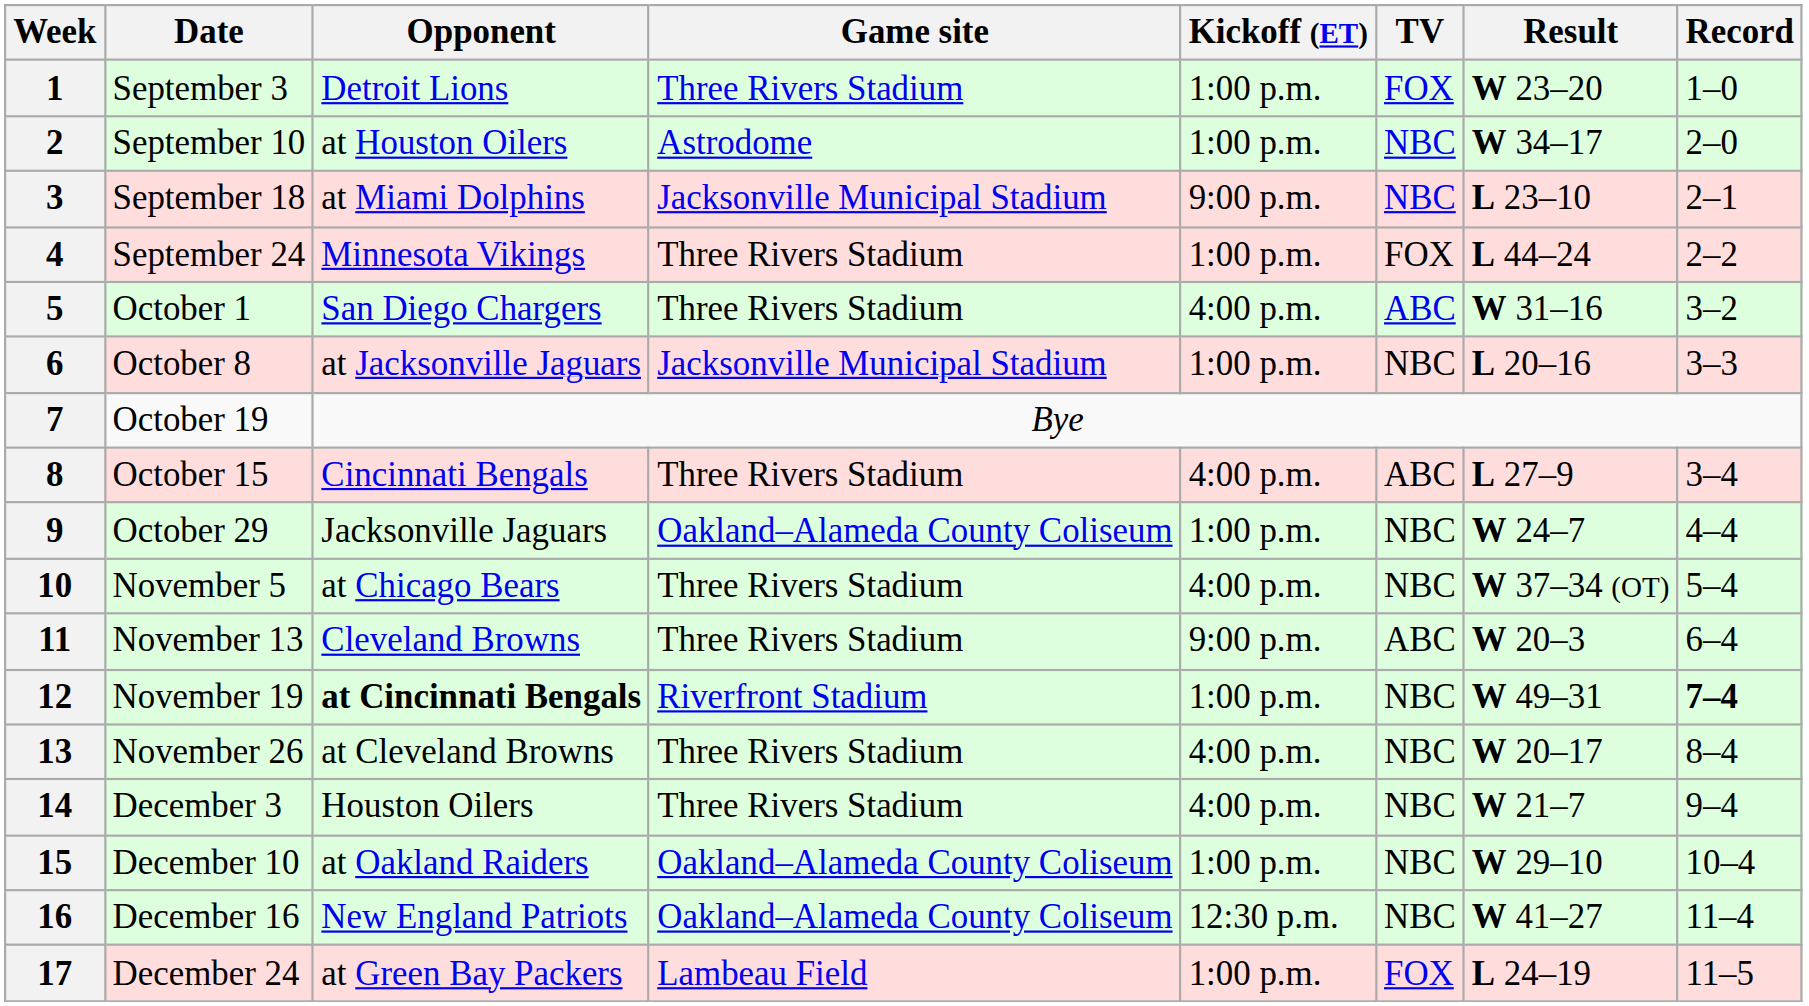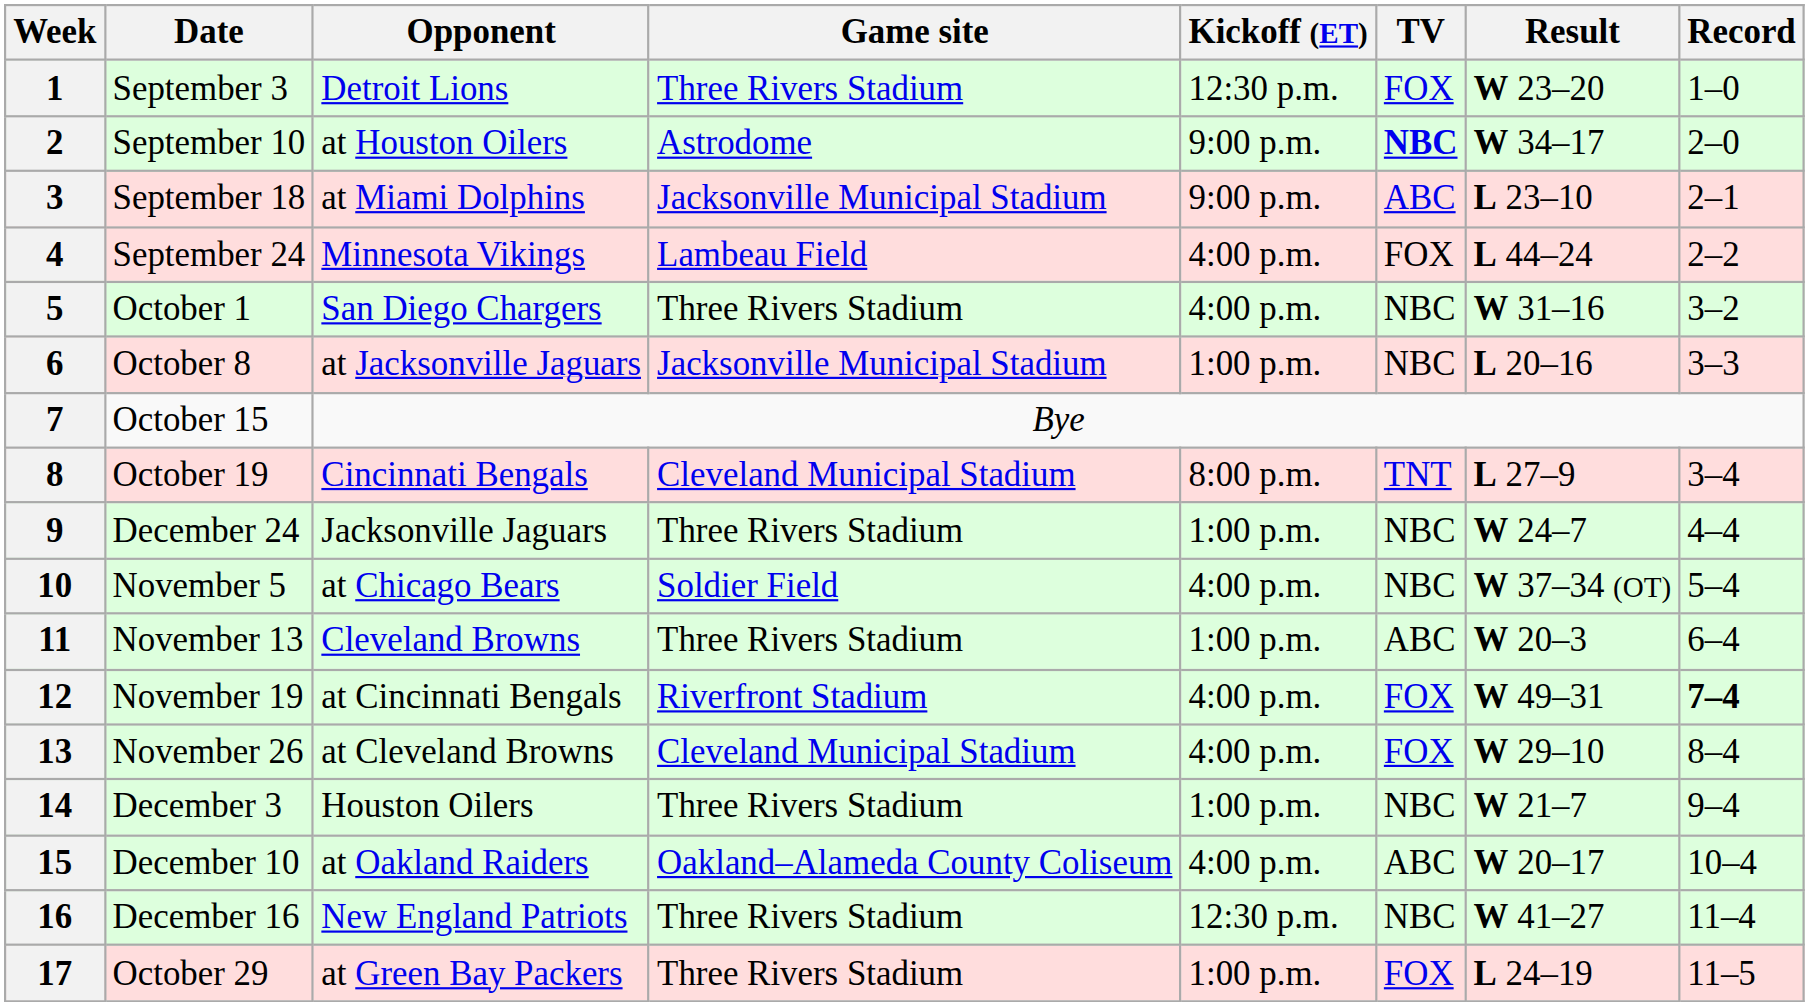 <table class="wikitable">
 <tr>
 <th>Week</th>
 <th>Date</th>
 <th>Opponent</th>
 <th>Game site</th>
 <th>Kickoff <small>(<a href='#'>ET</a>)</small></th>
 <th>TV</th>
 <th>Result</th>
 <th>Record</th>
 </tr>
 <tr style="background: #ddffdd;">
 <th>1</th>
 <td>September 3</td>
 <td><a href='#'>Detroit Lions</a></td>
 <td><a href='#'>Three Rivers Stadium</a></td>
-<td>1:00 p.m.</td>
+<td>12:30 p.m.</td>
 <td><a href='#'>FOX</a></td>
 <td><strong>W</strong> 23–20</td>
 <td>1–0</td>
 </tr>
 <tr style="background: #ddffdd;">
 <th>2</th>
 <td>September 10</td>
 <td>at <a href='#'>Houston Oilers</a></td>
 <td><a href='#'>Astrodome</a></td>
-<td>1:00 p.m.</td>
-<td><a href='#'>NBC</a></td>
+<td>9:00 p.m.</td>
+<td><strong><a href='#'>NBC</a></strong></td>
 <td><strong>W</strong> 34–17</td>
 <td>2–0</td>
 </tr>
 <tr style="background:#ffdddd;">
 <th>3</th>
 <td>September 18</td>
 <td>at <a href='#'>Miami Dolphins</a></td>
 <td><a href='#'>Jacksonville Municipal Stadium</a></td>
 <td>9:00 p.m.</td>
-<td><a href='#'>NBC</a></td>
+<td><a href='#'>ABC</a></td>
 <td><strong>L</strong> 23–10</td>
 <td>2–1</td>
 </tr>
 <tr style="background:#ffdddd;">
 <th>4</th>
 <td>September 24</td>
 <td><a href='#'>Minnesota Vikings</a></td>
-<td>Three Rivers Stadium</td>
-<td>1:00 p.m.</td>
+<td><a href='#'>Lambeau Field</a></td>
+<td>4:00 p.m.</td>
 <td>FOX</td>
 <td><strong>L</strong> 44–24</td>
 <td>2–2</td>
 </tr>
 <tr style="background: #ddffdd;">
 <th>5</th>
 <td>October 1</td>
 <td><a href='#'>San Diego Chargers</a></td>
 <td>Three Rivers Stadium</td>
 <td>4:00 p.m.</td>
-<td><a href='#'>ABC</a></td>
+<td>NBC</td>
 <td><strong>W</strong> 31–16</td>
 <td>3–2</td>
 </tr>
 <tr style="background:#ffdddd;">
 <th>6</th>
 <td>October 8</td>
 <td>at <a href='#'>Jacksonville Jaguars</a></td>
 <td><a href='#'>Jacksonville Municipal Stadium</a></td>
 <td>1:00 p.m.</td>
 <td>NBC</td>
 <td><strong>L</strong> 20–16</td>
 <td>3–3</td>
 </tr>
 <tr>
 <th>7</th>
-<td>October 19</td>
+<td>October 15</td>
 <td colspan=6 align="center"><em>Bye</em></td>
 </tr>
 <tr style="background:#ffdddd;">
 <th>8</th>
-<td>October 15</td>
+<td>October 19</td>
 <td><a href='#'>Cincinnati Bengals</a></td>
-<td>Three Rivers Stadium</td>
-<td>4:00 p.m.</td>
-<td>ABC</td>
+<td><a href='#'>Cleveland Municipal Stadium</a></td>
+<td>8:00 p.m.</td>
+<td><a href='#'>TNT</a></td>
 <td><strong>L</strong> 27–9</td>
 <td>3–4</td>
 </tr>
 <tr style="background: #ddffdd;">
 <th>9</th>
-<td>October 29</td>
+<td>December 24</td>
 <td>Jacksonville Jaguars</td>
-<td><a href='#'>Oakland–Alameda County Coliseum</a></td>
+<td>Three Rivers Stadium</td>
 <td>1:00 p.m.</td>
 <td>NBC</td>
 <td><strong>W</strong> 24–7</td>
 <td>4–4</td>
 </tr>
 <tr style="background: #ddffdd;">
 <th>10</th>
 <td>November 5</td>
 <td>at <a href='#'>Chicago Bears</a></td>
-<td>Three Rivers Stadium</td>
+<td><a href='#'>Soldier Field</a></td>
 <td>4:00 p.m.</td>
 <td>NBC</td>
 <td><strong>W</strong> 37–34 <small>(OT)</small></td>
 <td>5–4</td>
 </tr>
 <tr style="background: #ddffdd;">
 <th>11</th>
 <td>November 13</td>
 <td><a href='#'>Cleveland Browns</a></td>
 <td>Three Rivers Stadium</td>
-<td>9:00 p.m.</td>
+<td>1:00 p.m.</td>
 <td>ABC</td>
 <td><strong>W</strong> 20–3</td>
 <td>6–4</td>
 </tr>
 <tr style="background: #ddffdd;">
 <th>12</th>
 <td>November 19</td>
-<td><strong>at Cincinnati Bengals</strong></td>
+<td>at Cincinnati Bengals</td>
 <td><a href='#'>Riverfront Stadium</a></td>
-<td>1:00 p.m.</td>
-<td>NBC</td>
+<td>4:00 p.m.</td>
+<td><a href='#'>FOX</a></td>
 <td><strong>W</strong> 49–31</td>
 <td><strong>7–4</strong></td>
 </tr>
 <tr style="background: #ddffdd;">
 <th>13</th>
 <td>November 26</td>
 <td>at Cleveland Browns</td>
-<td>Three Rivers Stadium</td>
+<td><a href='#'>Cleveland Municipal Stadium</a></td>
 <td>4:00 p.m.</td>
-<td>NBC</td>
-<td><strong>W</strong> 20–17</td>
+<td><a href='#'>FOX</a></td>
+<td><strong>W</strong> 29–10</td>
 <td>8–4</td>
 </tr>
 <tr style="background: #ddffdd;">
 <th>14</th>
 <td>December 3</td>
 <td>Houston Oilers</td>
 <td>Three Rivers Stadium</td>
-<td>4:00 p.m.</td>
+<td>1:00 p.m.</td>
 <td>NBC</td>
 <td><strong>W</strong> 21–7</td>
 <td>9–4</td>
 </tr>
 <tr style="background: #ddffdd;">
 <th>15</th>
 <td>December 10</td>
 <td>at <a href='#'>Oakland Raiders</a></td>
 <td><a href='#'>Oakland–Alameda County Coliseum</a></td>
-<td>1:00 p.m.</td>
-<td>NBC</td>
-<td><strong>W</strong> 29–10</td>
+<td>4:00 p.m.</td>
+<td>ABC</td>
+<td><strong>W</strong> 20–17</td>
 <td>10–4</td>
 </tr>
 <tr style="background: #ddffdd;">
 <th>16</th>
 <td>December 16</td>
 <td><a href='#'>New England Patriots</a></td>
-<td><a href='#'>Oakland–Alameda County Coliseum</a></td>
+<td>Three Rivers Stadium</td>
 <td>12:30 p.m.</td>
 <td>NBC</td>
 <td><strong>W</strong> 41–27</td>
 <td>11–4</td>
 </tr>
 <tr style="background:#ffdddd;">
 <th>17</th>
-<td>December 24</td>
+<td>October 29</td>
 <td>at <a href='#'>Green Bay Packers</a></td>
-<td><a href='#'>Lambeau Field</a></td>
+<td>Three Rivers Stadium</td>
 <td>1:00 p.m.</td>
 <td><a href='#'>FOX</a></td>
 <td><strong>L</strong> 24–19</td>
 <td>11–5</td>
 </tr>
 </table>
